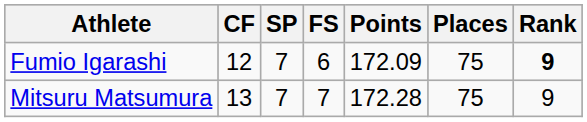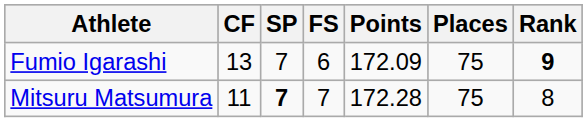 <table class="wikitable" border="1" style="font-size:90%">
 <tr>
 <th>Athlete</th>
 <th>CF</th>
 <th>SP</th>
 <th>FS</th>
 <th>Points</th>
 <th>Places</th>
 <th>Rank</th>
 </tr>
 <tr align=center>
 <td align=left><a href='#'>Fumio Igarashi</a></td>
-<td>12</td>
+<td>13</td>
 <td>7</td>
 <td>6</td>
 <td>172.09</td>
 <td>75</td>
 <td><strong>9</strong></td>
 </tr>
 <tr align=center>
 <td align=left><a href='#'>Mitsuru Matsumura</a></td>
-<td>13</td>
-<td>7</td>
+<td>11</td>
+<td><strong>7</strong></td>
 <td>7</td>
 <td>172.28</td>
 <td>75</td>
-<td>9</td>
+<td>8</td>
 </tr>
 </table>
